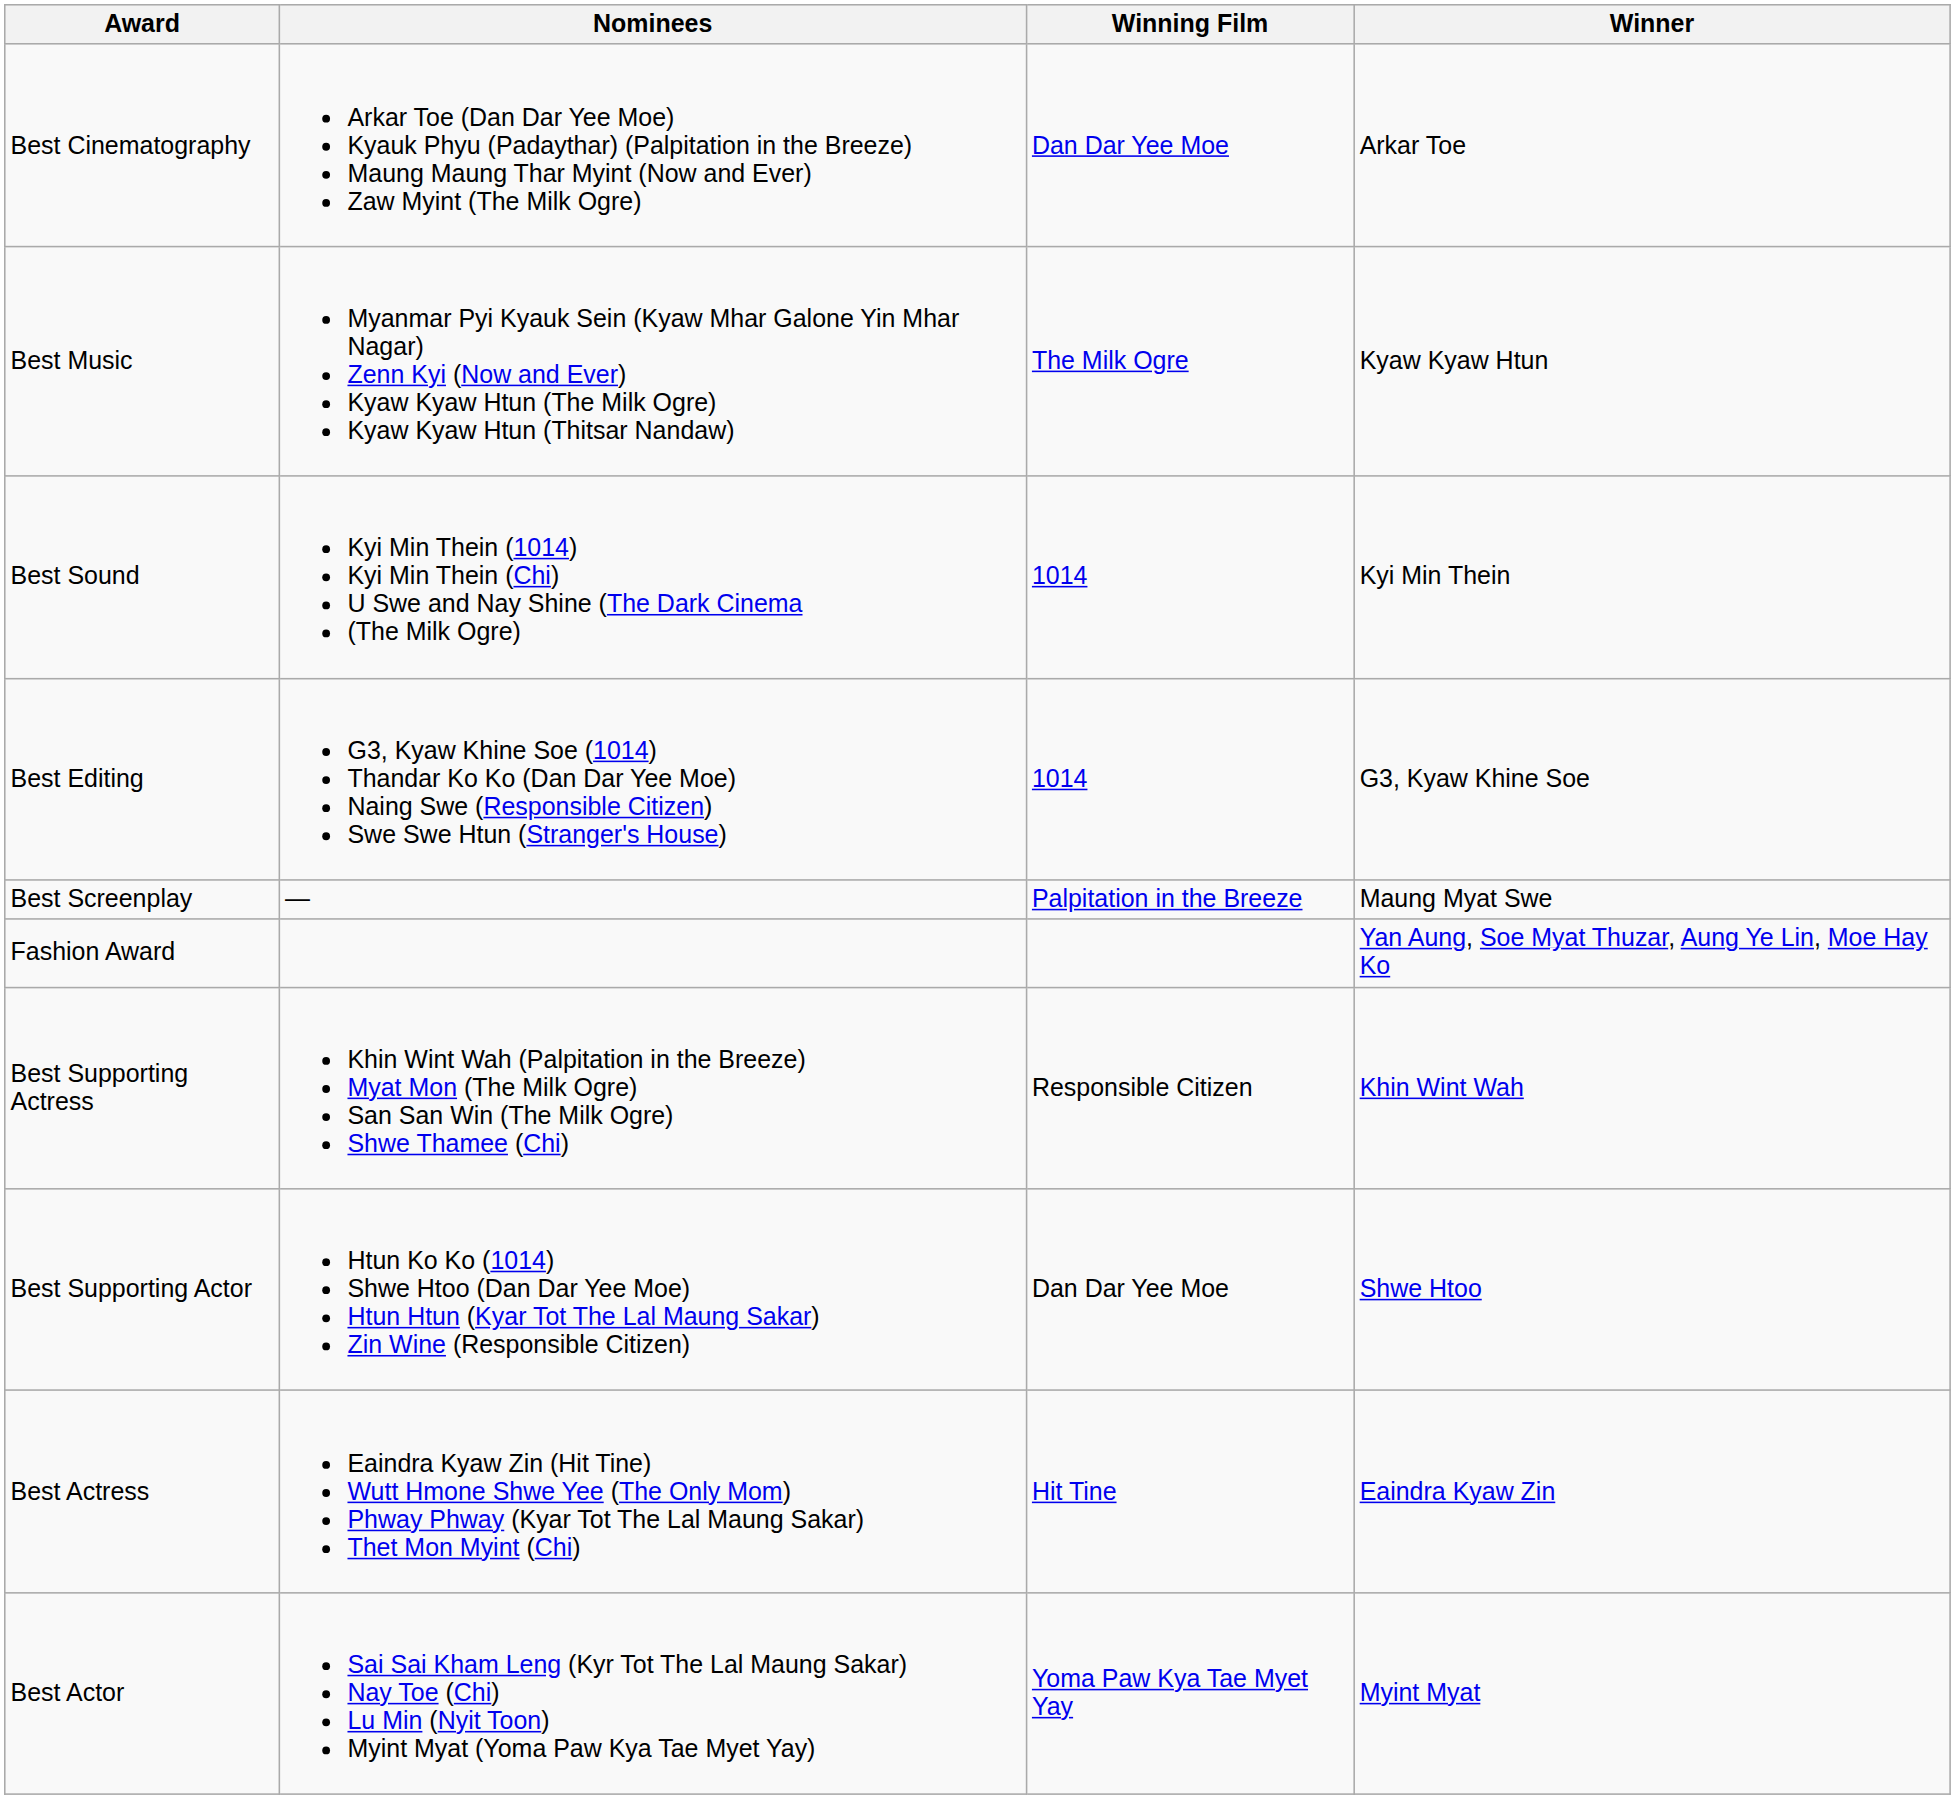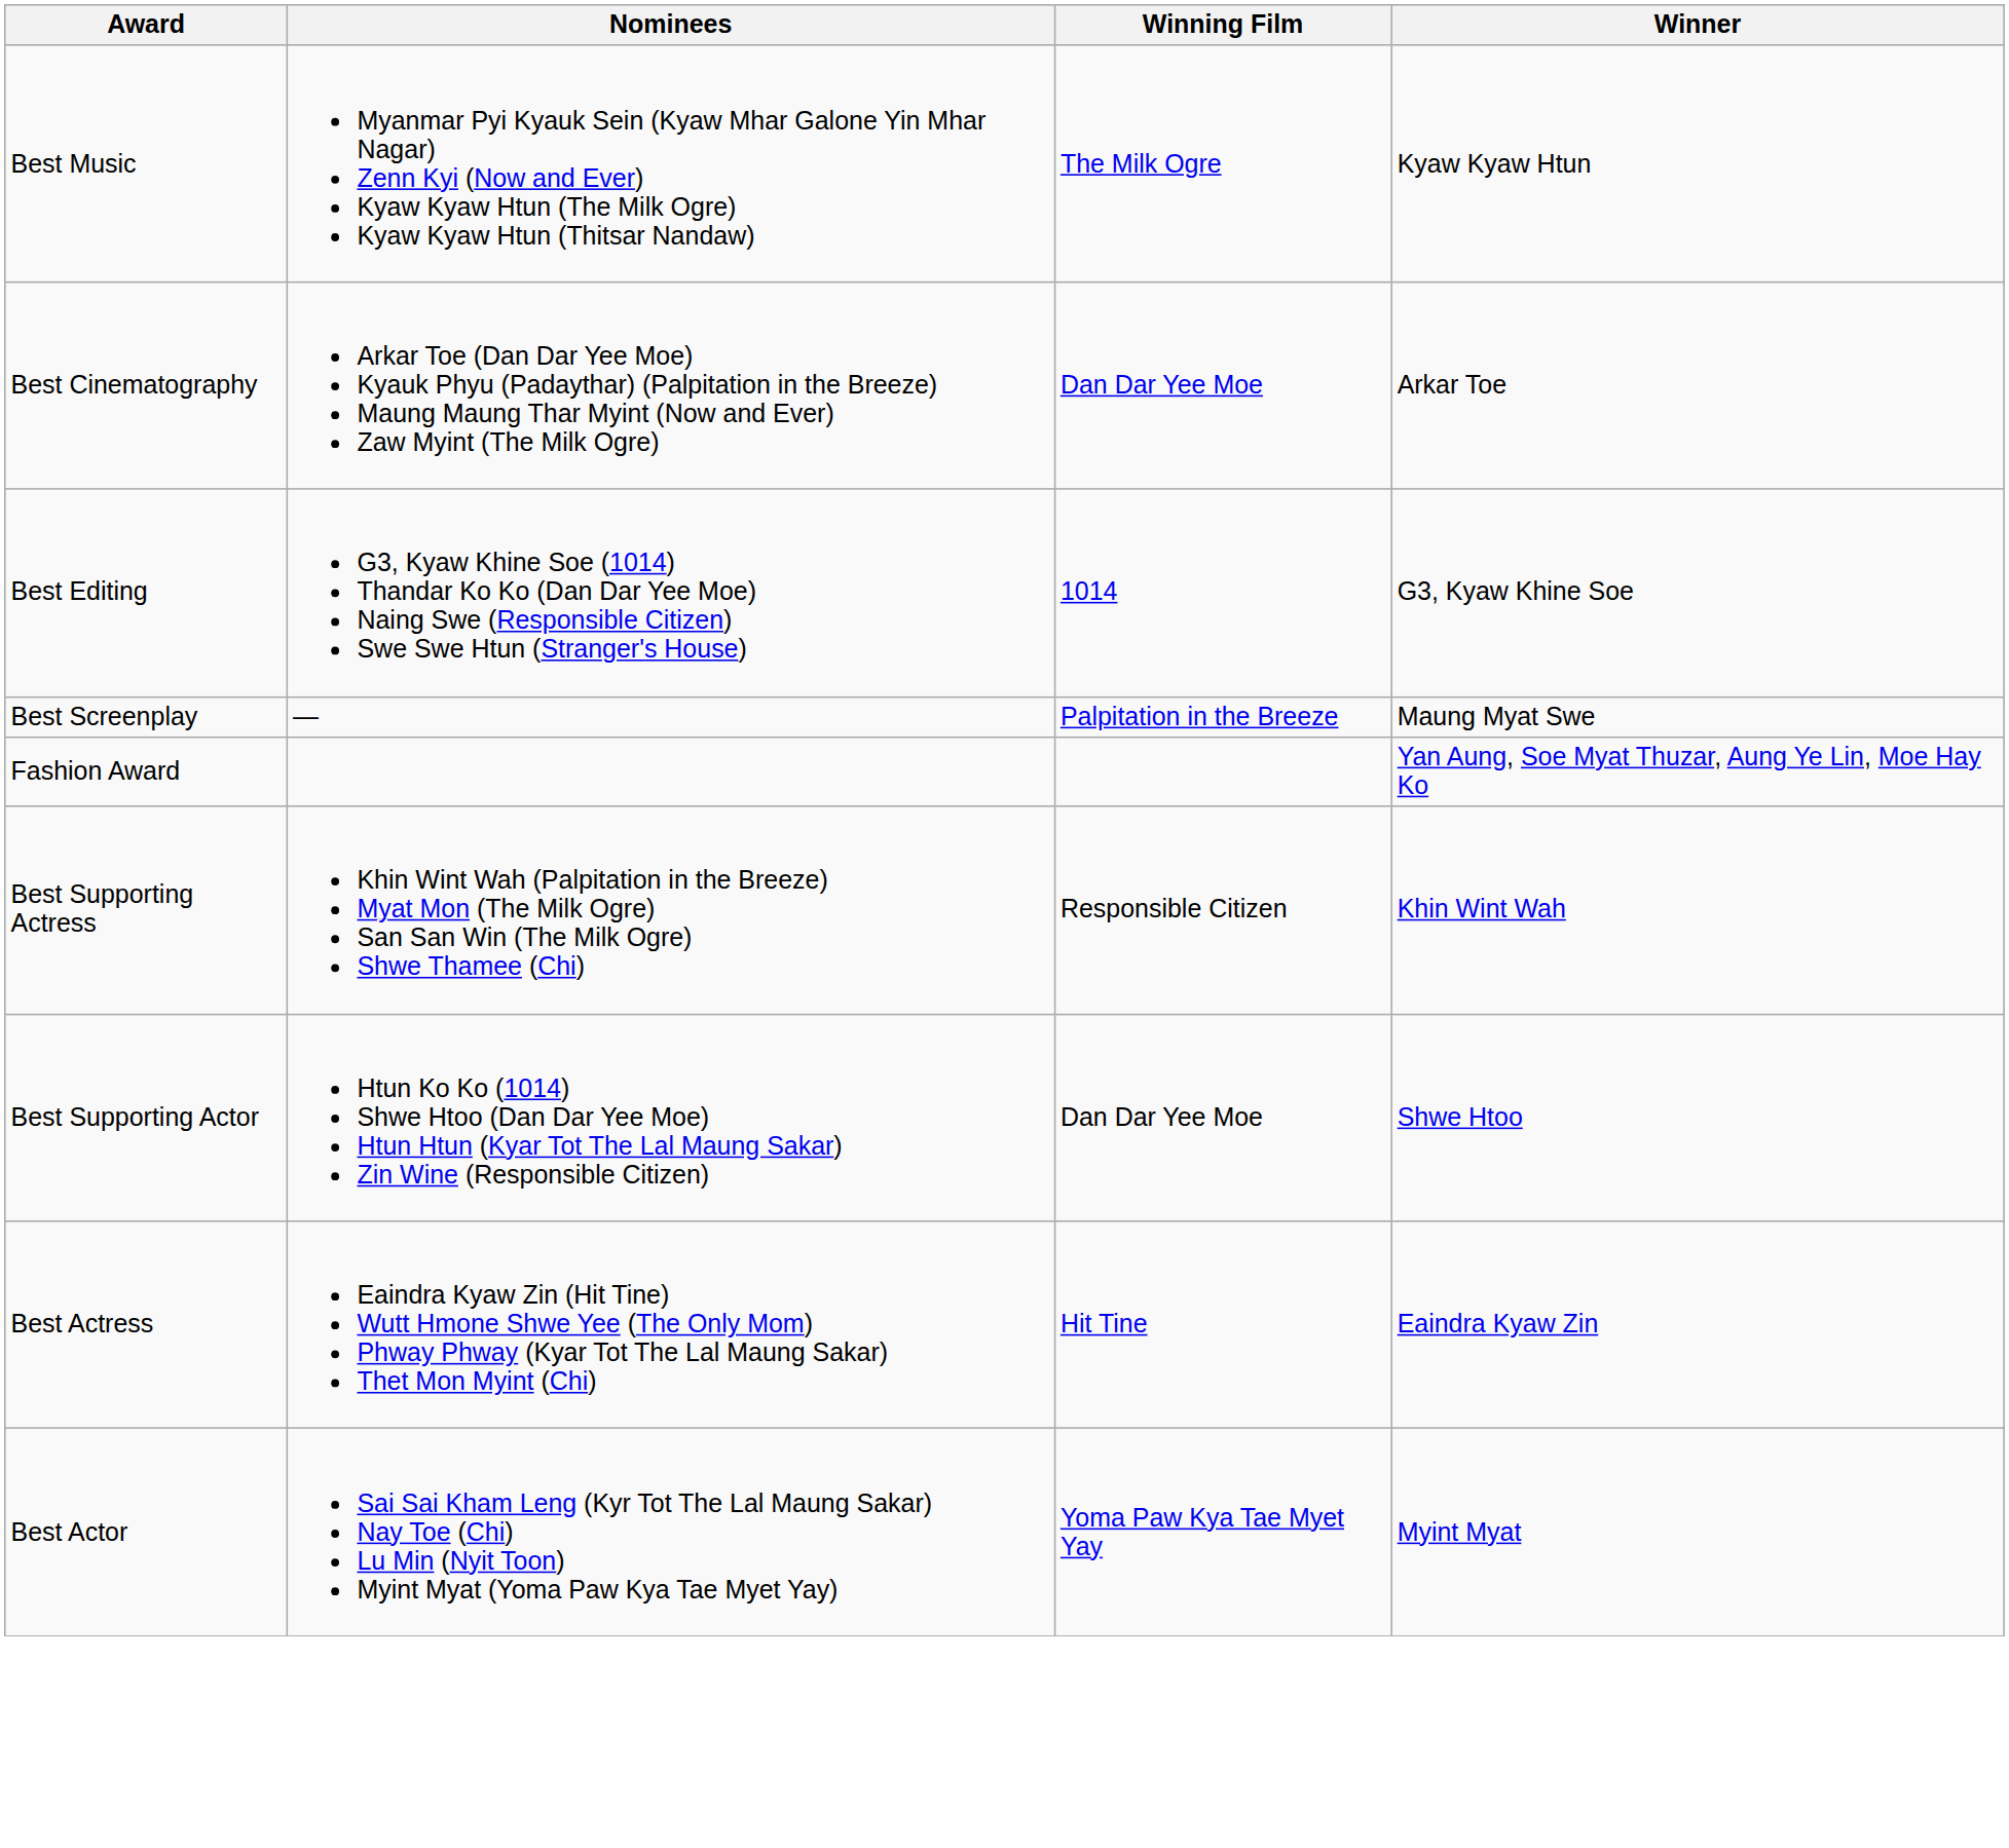 <table class="wikitable sortable">
 <tr>
 <th>Award</th>
 <th>Nominees</th>
 <th>Winning Film</th>
 <th>Winner</th>
 </tr>
 <tr>
-<td>Best Cinematography</td>
-<td><br><ul><li>Arkar Toe (Dan Dar Yee Moe)</li><li>Kyauk Phyu (Padaythar) (Palpitation in the Breeze)</li><li>Maung Maung Thar Myint (Now and Ever)</li><li>Zaw Myint (The Milk Ogre)</li></ul></td>
-<td><a href='#'>Dan Dar Yee Moe</a></td>
-<td>Arkar Toe</td>
-</tr>
-<tr>
 <td>Best Music</td>
 <td><br><ul><li>Myanmar Pyi Kyauk Sein (Kyaw Mhar Galone Yin Mhar Nagar)</li><li><a href='#'>Zenn Kyi</a> (<a href='#'>Now and Ever</a>)</li><li>Kyaw Kyaw Htun (The Milk Ogre)</li><li>Kyaw Kyaw Htun (Thitsar Nandaw)</li></ul></td>
 <td><a href='#'>The Milk Ogre</a></td>
 <td>Kyaw Kyaw Htun</td>
 </tr>
 <tr>
-<td>Best Sound</td>
-<td><br><ul><li>Kyi Min Thein (<a href='#'>1014</a>)</li><li>Kyi Min Thein (<a href='#'>Chi</a>)</li><li>U Swe and Nay Shine (<a href='#'>The Dark Cinema</a></li><li>(The Milk Ogre)</li></ul></td>
-<td><a href='#'>1014</a></td>
-<td>Kyi Min Thein</td>
+<td>Best Cinematography</td>
+<td><br><ul><li>Arkar Toe (Dan Dar Yee Moe)</li><li>Kyauk Phyu (Padaythar) (Palpitation in the Breeze)</li><li>Maung Maung Thar Myint (Now and Ever)</li><li>Zaw Myint (The Milk Ogre)</li></ul></td>
+<td><a href='#'>Dan Dar Yee Moe</a></td>
+<td>Arkar Toe</td>
 </tr>
 <tr>
 <td>Best Editing</td>
 <td><br><ul><li>G3, Kyaw Khine Soe (<a href='#'>1014</a>)</li><li>Thandar Ko Ko (Dan Dar Yee Moe)</li><li>Naing Swe (<a href='#'>Responsible Citizen</a>)</li><li>Swe Swe Htun (<a href='#'>Stranger's House</a>)</li></ul></td>
 <td><a href='#'>1014</a></td>
 <td>G3, Kyaw Khine Soe</td>
 </tr>
 <tr>
 <td>Best Screenplay</td>
 <td>—</td>
 <td><a href='#'>Palpitation in the Breeze</a></td>
 <td>Maung Myat Swe</td>
 </tr>
 <tr>
 <td>Fashion Award</td>
 <td></td>
 <td></td>
 <td><a href='#'>Yan Aung</a>, <a href='#'>Soe Myat Thuzar</a>, <a href='#'>Aung Ye Lin</a>, <a href='#'>Moe Hay Ko</a></td>
 </tr>
 <tr>
 <td>Best Supporting Actress</td>
 <td><br><ul><li>Khin Wint Wah (Palpitation in the Breeze)</li><li><a href='#'>Myat Mon</a> (The Milk Ogre)</li><li>San San Win (The Milk Ogre)</li><li><a href='#'>Shwe Thamee</a> (<a href='#'>Chi</a>)</li></ul></td>
 <td>Responsible Citizen</td>
 <td><a href='#'>Khin Wint Wah</a></td>
 </tr>
 <tr>
 <td>Best Supporting Actor</td>
 <td><br><ul><li>Htun Ko Ko (<a href='#'>1014</a>)</li><li>Shwe Htoo (Dan Dar Yee Moe)</li><li><a href='#'>Htun Htun</a> (<a href='#'>Kyar Tot The Lal Maung Sakar</a>)</li><li><a href='#'>Zin Wine</a> (Responsible Citizen)</li></ul></td>
 <td>Dan Dar Yee Moe</td>
 <td><a href='#'>Shwe Htoo</a></td>
 </tr>
 <tr>
 <td>Best Actress</td>
 <td><br><ul><li>Eaindra Kyaw Zin (Hit Tine)</li><li><a href='#'>Wutt Hmone Shwe Yee</a> (<a href='#'>The Only Mom</a>)</li><li><a href='#'>Phway Phway</a> (Kyar Tot The Lal Maung Sakar)</li><li><a href='#'>Thet Mon Myint</a> (<a href='#'>Chi</a>)</li></ul></td>
 <td><a href='#'>Hit Tine</a></td>
 <td><a href='#'>Eaindra Kyaw Zin</a></td>
 </tr>
 <tr>
 <td>Best Actor</td>
 <td><br><ul><li><a href='#'>Sai Sai Kham Leng</a> (Kyr Tot The Lal Maung Sakar)</li><li><a href='#'>Nay Toe</a> (<a href='#'>Chi</a>)</li><li><a href='#'>Lu Min</a> (<a href='#'>Nyit Toon</a>)</li><li>Myint Myat (Yoma Paw Kya Tae Myet Yay)</li></ul></td>
 <td><a href='#'>Yoma Paw Kya Tae Myet Yay</a></td>
 <td><a href='#'>Myint Myat</a></td>
 </tr>
 </table>
